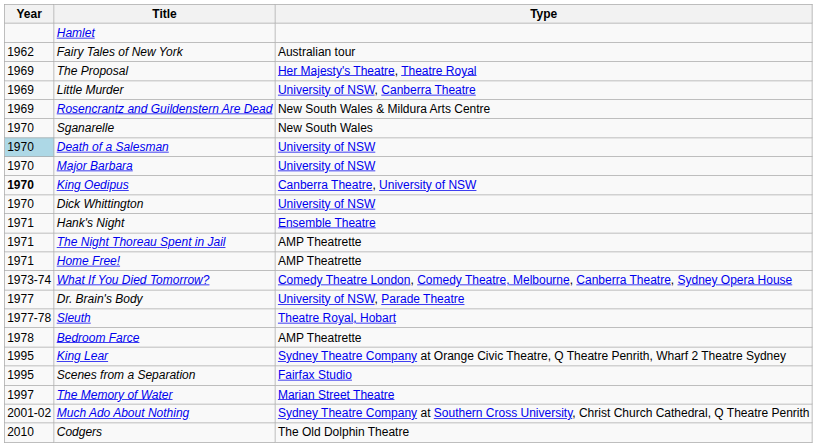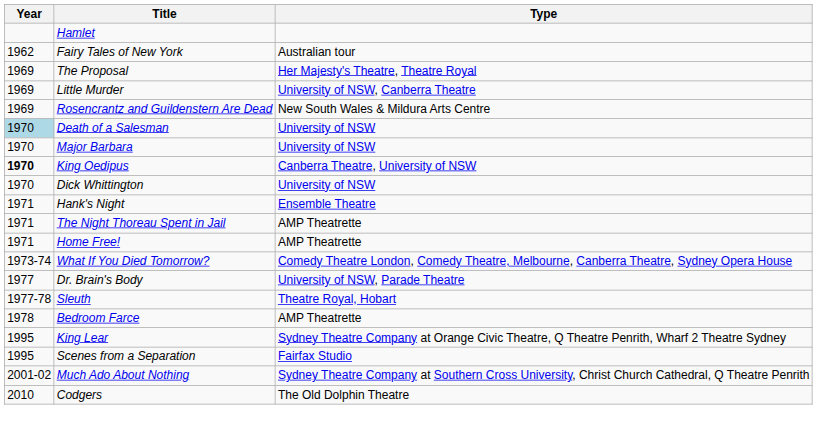 <table class="wikitable">
 <tr>
 <th>Year</th>
 <th>Title</th>
 <th>Type</th>
 </tr>
 <tr>
 <td></td>
 <td><em><a href='#'>Hamlet</a></em></td>
 <td></td>
 </tr>
 <tr>
 <td>1962</td>
 <td><em>Fairy Tales of New York</em></td>
 <td>Australian tour</td>
 </tr>
 <tr>
 <td>1969</td>
 <td><em>The Proposal</em></td>
 <td><a href='#'>Her Majesty's Theatre</a>, <a href='#'>Theatre Royal</a></td>
 </tr>
 <tr>
 <td>1969</td>
 <td><em>Little Murder</em></td>
 <td><a href='#'>University of NSW</a>, <a href='#'>Canberra Theatre</a></td>
 </tr>
 <tr>
 <td>1969</td>
 <td><em><a href='#'>Rosencrantz and Guildenstern Are Dead</a></em></td>
 <td>New South Wales & Mildura Arts Centre</td>
-</tr>
-<tr>
-<td>1970</td>
-<td><em>Sganarelle</em></td>
-<td>New South Wales</td>
 </tr>
 <tr>
 <td style="background: lightblue;">1970</td>
 <td><em><a href='#'>Death of a Salesman</a></em></td>
 <td><a href='#'>University of NSW</a></td>
 </tr>
 <tr>
 <td>1970</td>
 <td><em><a href='#'>Major Barbara</a></em></td>
 <td><a href='#'>University of NSW</a></td>
 </tr>
 <tr>
 <td><strong>1970</strong></td>
 <td><em><a href='#'>King Oedipus</a></em></td>
 <td><a href='#'>Canberra Theatre</a>, <a href='#'>University of NSW</a></td>
 </tr>
 <tr>
 <td>1970</td>
 <td><em>Dick Whittington</em></td>
 <td><a href='#'>University of NSW</a></td>
 </tr>
 <tr>
 <td>1971</td>
 <td><em>Hank's Night</em></td>
 <td><a href='#'>Ensemble Theatre</a></td>
 </tr>
 <tr>
 <td>1971</td>
 <td><em><a href='#'>The Night Thoreau Spent in Jail</a></em></td>
 <td>AMP Theatrette</td>
 </tr>
 <tr>
 <td>1971</td>
 <td><em><a href='#'>Home Free!</a></em></td>
 <td>AMP Theatrette</td>
 </tr>
 <tr>
 <td>1973-74</td>
 <td><em><a href='#'>What If You Died Tomorrow?</a></em></td>
 <td><a href='#'>Comedy Theatre London</a>, <a href='#'>Comedy Theatre, Melbourne</a>, <a href='#'>Canberra Theatre</a>, <a href='#'>Sydney Opera House</a></td>
 </tr>
 <tr>
 <td>1977</td>
 <td><em>Dr. Brain's Body</em></td>
 <td><a href='#'>University of NSW</a>, <a href='#'>Parade Theatre</a></td>
 </tr>
 <tr>
 <td>1977-78</td>
 <td><em><a href='#'>Sleuth</a></em></td>
 <td><a href='#'>Theatre Royal, Hobart</a></td>
 </tr>
 <tr>
 <td>1978</td>
 <td><em><a href='#'>Bedroom Farce</a></em></td>
 <td>AMP Theatrette</td>
 </tr>
 <tr>
 <td>1995</td>
 <td><em><a href='#'>King Lear</a></em></td>
 <td><a href='#'>Sydney Theatre Company</a> at Orange Civic Theatre, Q Theatre Penrith, Wharf 2 Theatre Sydney</td>
 </tr>
 <tr>
 <td>1995</td>
 <td><em>Scenes from a Separation</em></td>
 <td><a href='#'>Fairfax Studio</a></td>
 </tr>
 <tr>
-<td>1997</td>
-<td><em><a href='#'>The Memory of Water</a></em></td>
-<td><a href='#'>Marian Street Theatre</a></td>
-</tr>
-<tr>
 <td>2001-02</td>
 <td><em><a href='#'>Much Ado About Nothing</a></em></td>
 <td><a href='#'>Sydney Theatre Company</a> at <a href='#'>Southern Cross University</a>, Christ Church Cathedral, Q Theatre Penrith</td>
 </tr>
 <tr>
 <td>2010</td>
 <td><em>Codgers</em></td>
 <td>The Old Dolphin Theatre</td>
 </tr>
 </table>
